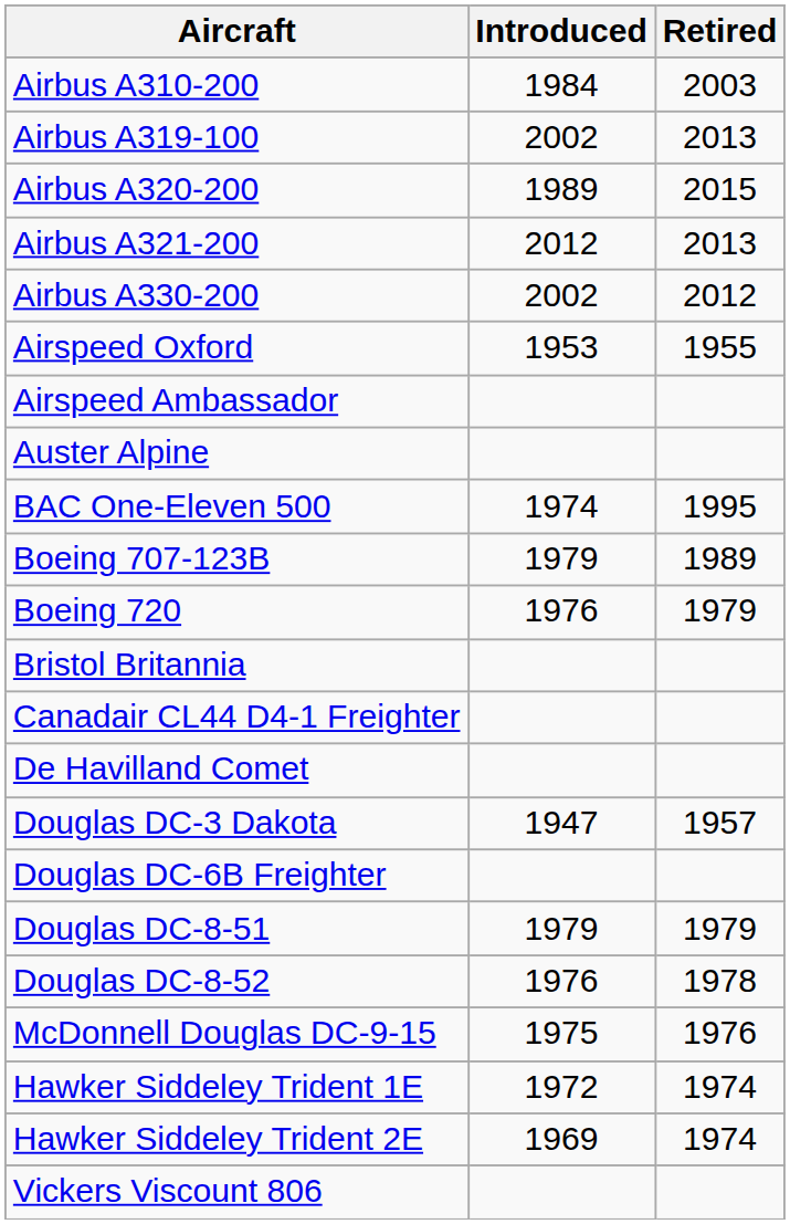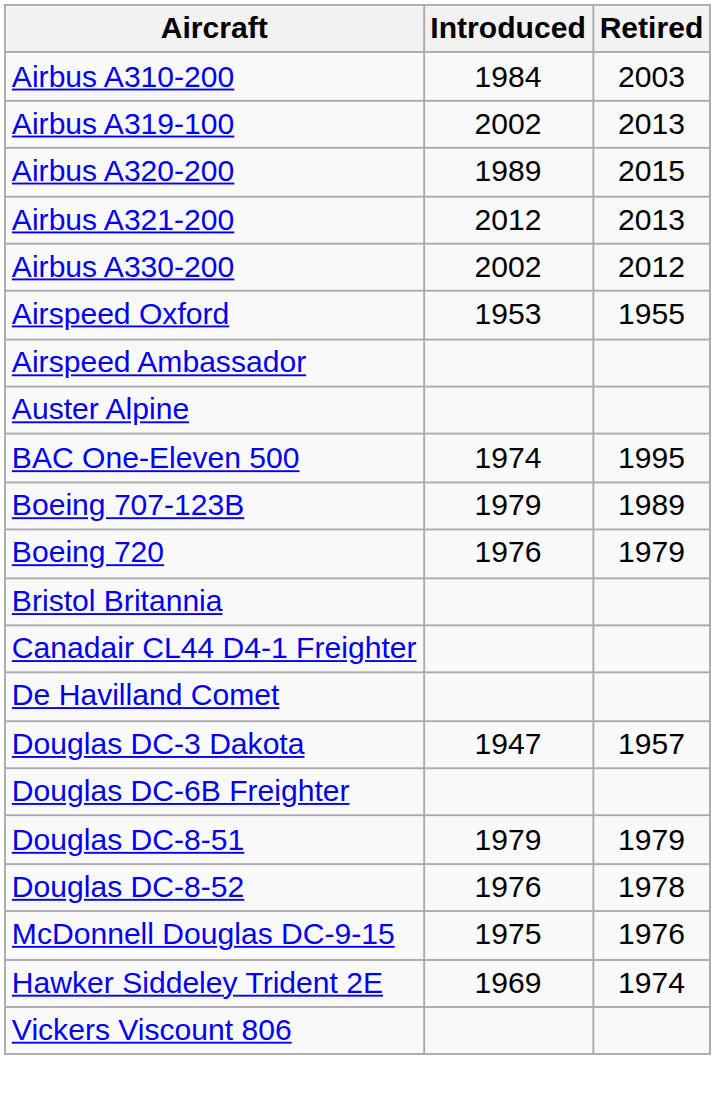 <table class="wikitable" style="text-align: center">
 <tr>
 <th>Aircraft</th>
 <th>Introduced</th>
 <th>Retired</th>
 </tr>
 <tr>
 <td style="text-align: left"><a href='#'>Airbus A310-200</a></td>
 <td>1984</td>
 <td>2003</td>
 </tr>
 <tr>
 <td style="text-align: left"><a href='#'>Airbus A319-100</a></td>
 <td>2002</td>
 <td>2013</td>
 </tr>
 <tr>
 <td style="text-align: left"><a href='#'>Airbus A320-200</a></td>
 <td>1989</td>
 <td>2015</td>
 </tr>
 <tr>
 <td style="text-align: left"><a href='#'>Airbus A321-200</a></td>
 <td>2012</td>
 <td>2013</td>
 </tr>
 <tr>
 <td style="text-align: left"><a href='#'>Airbus A330-200</a></td>
 <td>2002</td>
 <td>2012</td>
 </tr>
 <tr>
 <td style="text-align: left"><a href='#'>Airspeed Oxford</a></td>
 <td>1953</td>
 <td>1955</td>
 </tr>
 <tr>
 <td style="text-align: left"><a href='#'>Airspeed Ambassador</a></td>
 <td></td>
 <td></td>
 </tr>
 <tr>
 <td style="text-align: left"><a href='#'>Auster Alpine</a></td>
 <td></td>
 <td></td>
 </tr>
 <tr>
 <td style="text-align: left"><a href='#'>BAC One-Eleven 500</a></td>
 <td>1974</td>
 <td>1995</td>
 </tr>
 <tr>
 <td style="text-align: left"><a href='#'>Boeing 707-123B</a></td>
 <td>1979</td>
 <td>1989</td>
 </tr>
 <tr>
 <td style="text-align: left"><a href='#'>Boeing 720</a></td>
 <td>1976</td>
 <td>1979</td>
 </tr>
 <tr>
 <td style="text-align: left"><a href='#'>Bristol Britannia</a></td>
 <td></td>
 <td></td>
 </tr>
 <tr>
 <td style="text-align: left"><a href='#'>Canadair CL44 D4-1 Freighter</a></td>
 <td></td>
 <td></td>
 </tr>
 <tr>
 <td style="text-align: left"><a href='#'>De Havilland Comet</a></td>
 <td></td>
 <td></td>
 </tr>
 <tr>
 <td style="text-align: left"><a href='#'>Douglas DC-3 Dakota</a></td>
 <td>1947</td>
 <td>1957</td>
 </tr>
 <tr>
 <td style="text-align: left"><a href='#'>Douglas DC-6B Freighter</a></td>
 <td></td>
 <td></td>
 </tr>
 <tr>
 <td style="text-align: left"><a href='#'>Douglas DC-8-51</a></td>
 <td>1979</td>
 <td>1979</td>
 </tr>
 <tr>
 <td style="text-align: left"><a href='#'>Douglas DC-8-52</a></td>
 <td>1976</td>
 <td>1978</td>
 </tr>
 <tr>
 <td style="text-align: left"><a href='#'>McDonnell Douglas DC-9-15</a></td>
 <td>1975</td>
 <td>1976</td>
 </tr>
 <tr>
-<td style="text-align: left"><a href='#'>Hawker Siddeley Trident 1E</a></td>
-<td>1972</td>
-<td>1974</td>
-</tr>
-<tr>
 <td style="text-align: left"><a href='#'>Hawker Siddeley Trident 2E</a></td>
 <td>1969</td>
 <td>1974</td>
 </tr>
 <tr>
 <td style="text-align: left"><a href='#'>Vickers Viscount 806</a></td>
 <td></td>
 <td></td>
 </tr>
 </table>
